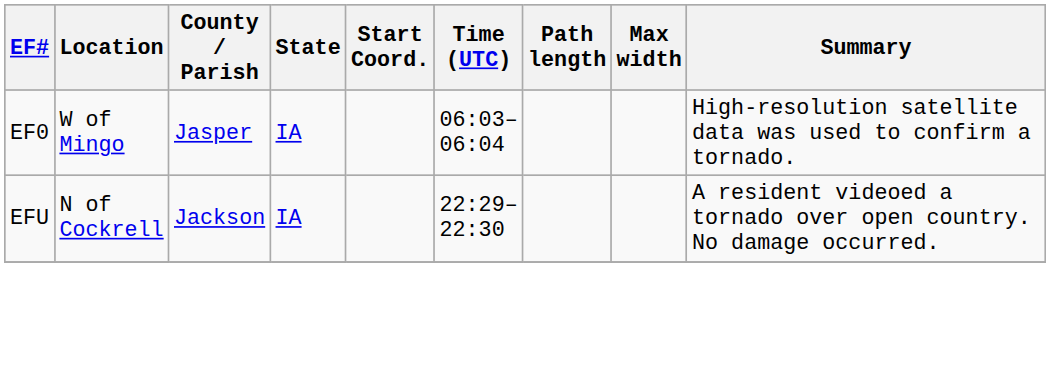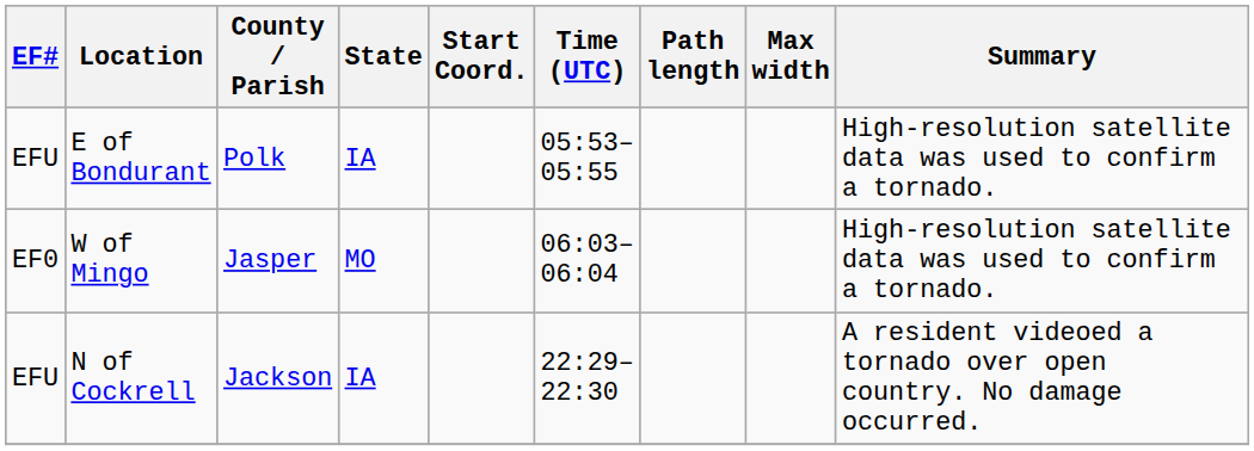 <table class="wikitable sortable" style="width:100%;">
 <tr>
 <th scope="col"  style="width:3%; text-align:center;"><a href='#'>EF#</a></th>
 <th scope="col"  style="width:7%; text-align:center;" class="unsortable">Location</th>
 <th scope="col"  style="width:6%; text-align:center;" class="unsortable">County / Parish</th>
 <th scope="col"  style="width:5%; text-align:center;">State</th>
 <th scope="col"  style="width:6%; text-align:center;">Start Coord.</th>
 <th scope="col"  style="width:6%; text-align:center;">Time (<a href='#'>UTC</a>)</th>
 <th scope="col"  style="width:6%; text-align:center;">Path length</th>
 <th scope="col"  style="width:6%; text-align:center;">Max width</th>
 <th scope="col" class="unsortable" style="width:48%; text-align:center;">Summary</th>
 </tr>
 <tr>
+<td bgcolor=>EFU</td>
+<td>E of <a href='#'>Bondurant</a></td>
+<td><a href='#'>Polk</a></td>
+<td><a href='#'>IA</a></td>
+<td></td>
+<td>05:53–05:55</td>
+<td></td>
+<td></td>
+<td>High-resolution satellite data was used to confirm a tornado.</td>
+</tr>
+<tr>
 <td bgcolor=>EF0</td>
 <td>W of <a href='#'>Mingo</a></td>
 <td><a href='#'>Jasper</a></td>
-<td><a href='#'>IA</a></td>
+<td><a href='#'>MO</a></td>
 <td></td>
 <td>06:03–06:04</td>
 <td></td>
 <td></td>
 <td>High-resolution satellite data was used to confirm a tornado.</td>
 </tr>
 <tr>
 <td bgcolor=>EFU</td>
 <td>N of <a href='#'>Cockrell</a></td>
 <td><a href='#'>Jackson</a></td>
 <td><a href='#'>IA</a></td>
 <td></td>
 <td>22:29–22:30</td>
 <td></td>
 <td></td>
 <td>A resident videoed a tornado over open country. No damage occurred.</td>
 </tr>
 <tr>
 </tr>
 </table>
